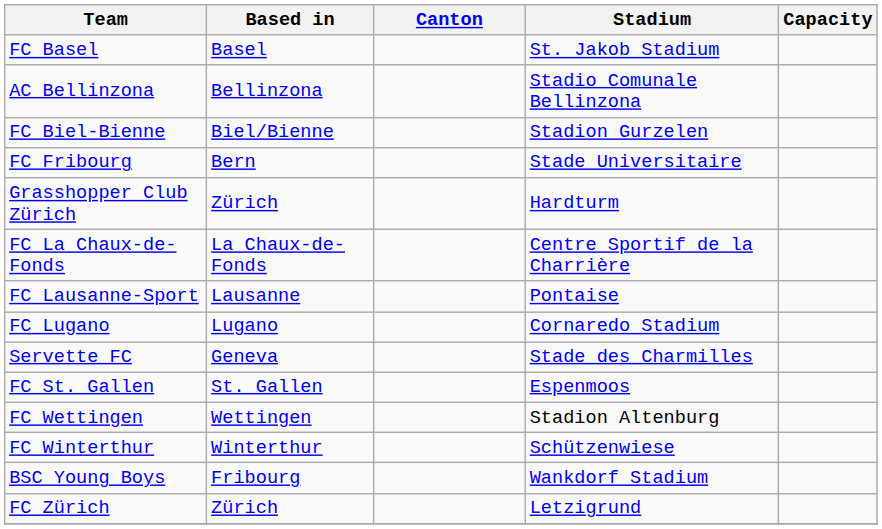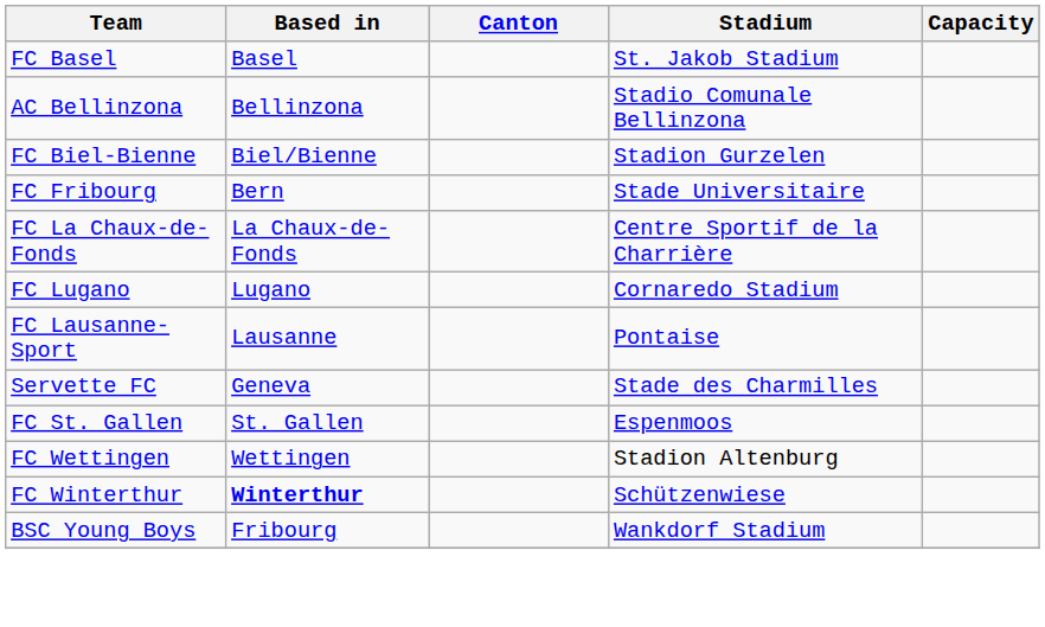 <table class="wikitable sortable" style="text-align: left;">
 <tr>
 <th>Team</th>
 <th>Based in</th>
 <th width="100"><a href='#'>Canton</a></th>
 <th>Stadium</th>
 <th>Capacity</th>
 </tr>
 <tr>
 <td><a href='#'>FC Basel</a></td>
 <td><a href='#'>Basel</a></td>
 <td></td>
 <td><a href='#'>St. Jakob Stadium</a></td>
 <td></td>
 </tr>
 <tr>
 <td><a href='#'>AC Bellinzona</a></td>
 <td><a href='#'>Bellinzona</a></td>
 <td></td>
 <td><a href='#'>Stadio Comunale Bellinzona</a></td>
 <td></td>
 </tr>
 <tr>
 <td><a href='#'>FC Biel-Bienne</a></td>
 <td><a href='#'>Biel/Bienne</a></td>
 <td></td>
 <td><a href='#'>Stadion Gurzelen</a></td>
 <td></td>
 </tr>
 <tr>
 <td><a href='#'>FC Fribourg</a></td>
 <td><a href='#'>Bern</a></td>
 <td></td>
 <td><a href='#'>Stade Universitaire</a></td>
 <td></td>
 </tr>
 <tr>
-<td><a href='#'>Grasshopper Club Zürich</a></td>
-<td><a href='#'>Zürich</a></td>
-<td></td>
-<td><a href='#'>Hardturm</a></td>
-<td></td>
-</tr>
-<tr>
 <td><a href='#'>FC La Chaux-de-Fonds</a></td>
 <td><a href='#'>La Chaux-de-Fonds</a></td>
 <td></td>
 <td><a href='#'>Centre Sportif de la Charrière</a></td>
 <td></td>
 </tr>
 <tr>
+<td><a href='#'>FC Lugano</a></td>
+<td><a href='#'>Lugano</a></td>
+<td></td>
+<td><a href='#'>Cornaredo Stadium</a></td>
+<td></td>
+</tr>
+<tr>
 <td><a href='#'>FC Lausanne-Sport</a></td>
 <td><a href='#'>Lausanne</a></td>
 <td></td>
 <td><a href='#'>Pontaise</a></td>
-<td></td>
-</tr>
-<tr>
-<td><a href='#'>FC Lugano</a></td>
-<td><a href='#'>Lugano</a></td>
-<td></td>
-<td><a href='#'>Cornaredo Stadium</a></td>
 <td></td>
 </tr>
 <tr>
 <td><a href='#'>Servette FC</a></td>
 <td><a href='#'>Geneva</a></td>
 <td></td>
 <td><a href='#'>Stade des Charmilles</a></td>
 <td></td>
 </tr>
 <tr>
 <td><a href='#'>FC St. Gallen</a></td>
 <td><a href='#'>St. Gallen</a></td>
 <td></td>
 <td><a href='#'>Espenmoos</a></td>
 <td></td>
 </tr>
 <tr>
 <td><a href='#'>FC Wettingen</a></td>
 <td><a href='#'>Wettingen</a></td>
 <td></td>
 <td>Stadion Altenburg</td>
 <td></td>
 </tr>
 <tr>
 <td><a href='#'>FC Winterthur</a></td>
-<td><a href='#'>Winterthur</a></td>
+<td><strong><a href='#'>Winterthur</a></strong></td>
 <td></td>
 <td><a href='#'>Schützenwiese</a></td>
 <td></td>
 </tr>
 <tr>
 <td><a href='#'>BSC Young Boys</a></td>
 <td><a href='#'>Fribourg</a></td>
 <td></td>
 <td><a href='#'>Wankdorf Stadium</a></td>
 <td></td>
 </tr>
 <tr>
-<td><a href='#'>FC Zürich</a></td>
-<td><a href='#'>Zürich</a></td>
-<td></td>
-<td><a href='#'>Letzigrund</a></td>
-<td></td>
-</tr>
-<tr>
 </tr>
 </table>
